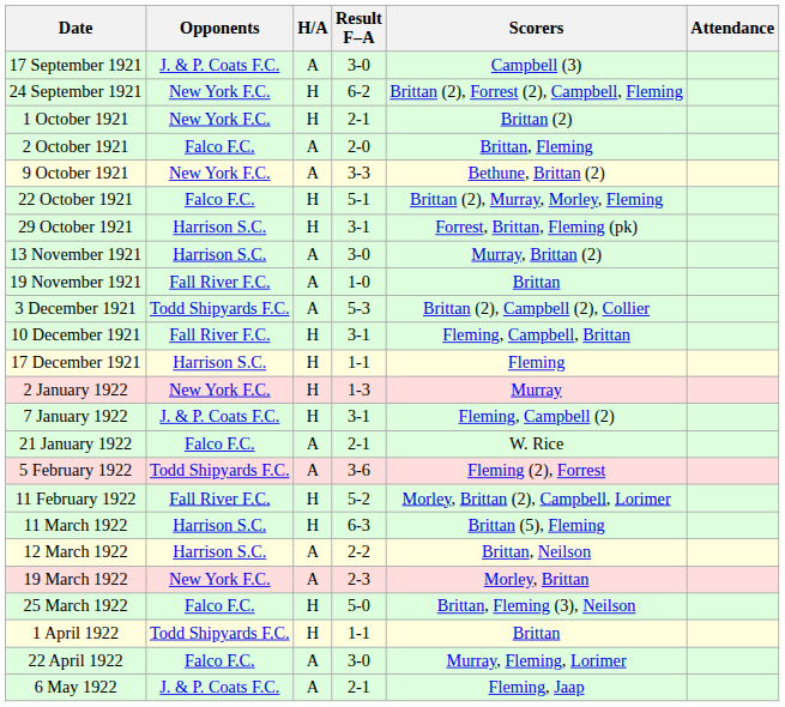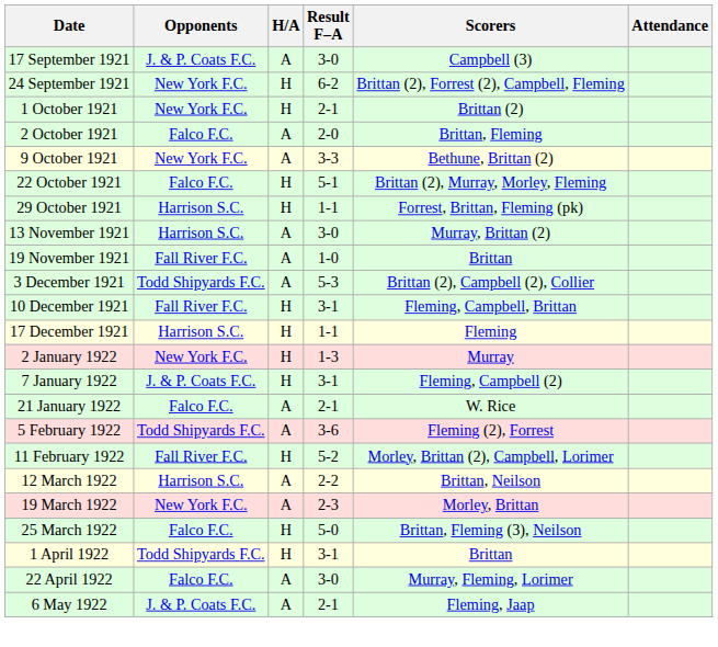 <table class="wikitable" style="text-align:center">
 <tr>
 <th>Date</th>
 <th>Opponents</th>
 <th>H/A</th>
 <th>Result<br>F–A</th>
 <th>Scorers</th>
 <th>Attendance</th>
 </tr>
 <tr bgcolor="#ddffdd">
 <td>17 September 1921</td>
 <td><a href='#'>J. & P. Coats F.C.</a></td>
 <td>A</td>
 <td>3-0</td>
 <td><a href='#'>Campbell</a> (3)</td>
 <td></td>
 </tr>
 <tr bgcolor="#ddffdd">
 <td>24 September 1921</td>
 <td><a href='#'>New York F.C.</a></td>
 <td>H</td>
 <td>6-2</td>
 <td><a href='#'>Brittan</a> (2), <a href='#'>Forrest</a> (2), <a href='#'>Campbell</a>, <a href='#'>Fleming</a></td>
 <td></td>
 </tr>
 <tr bgcolor="#ddffdd">
 <td>1 October 1921</td>
 <td><a href='#'>New York F.C.</a></td>
 <td>H</td>
 <td>2-1</td>
 <td><a href='#'>Brittan</a> (2)</td>
 <td></td>
 </tr>
 <tr bgcolor="#ddffdd">
 <td>2 October 1921</td>
 <td><a href='#'>Falco F.C.</a></td>
 <td>A</td>
 <td>2-0</td>
 <td><a href='#'>Brittan</a>, <a href='#'>Fleming</a></td>
 <td></td>
 </tr>
 <tr bgcolor="#ffffdd">
 <td>9 October 1921</td>
 <td><a href='#'>New York F.C.</a></td>
 <td>A</td>
 <td>3-3</td>
 <td><a href='#'>Bethune</a>, <a href='#'>Brittan</a> (2)</td>
 <td></td>
 </tr>
 <tr bgcolor="#ddffdd">
 <td>22 October 1921</td>
 <td><a href='#'>Falco F.C.</a></td>
 <td>H</td>
 <td>5-1</td>
 <td><a href='#'>Brittan</a> (2), <a href='#'>Murray</a>, <a href='#'>Morley</a>, <a href='#'>Fleming</a></td>
 <td></td>
 </tr>
 <tr bgcolor="#ddffdd">
 <td>29 October 1921</td>
 <td><a href='#'>Harrison S.C.</a></td>
 <td>H</td>
-<td>3-1</td>
+<td>1-1</td>
 <td><a href='#'>Forrest</a>, <a href='#'>Brittan</a>, <a href='#'>Fleming</a> (pk)</td>
 <td></td>
 </tr>
 <tr bgcolor="#ddffdd">
 <td>13 November 1921</td>
 <td><a href='#'>Harrison S.C.</a></td>
 <td>A</td>
 <td>3-0</td>
 <td><a href='#'>Murray</a>, <a href='#'>Brittan</a> (2)</td>
 <td></td>
 </tr>
 <tr bgcolor="#ddffdd">
 <td>19 November 1921</td>
 <td><a href='#'>Fall River F.C.</a></td>
 <td>A</td>
 <td>1-0</td>
 <td><a href='#'>Brittan</a></td>
 <td></td>
 </tr>
 <tr bgcolor="#ddffdd">
 <td>3 December 1921</td>
 <td><a href='#'>Todd Shipyards F.C.</a></td>
 <td>A</td>
 <td>5-3</td>
 <td><a href='#'>Brittan</a> (2), <a href='#'>Campbell</a> (2), <a href='#'>Collier</a></td>
 <td></td>
 </tr>
 <tr bgcolor="#ddffdd">
 <td>10 December 1921</td>
 <td><a href='#'>Fall River F.C.</a></td>
 <td>H</td>
 <td>3-1</td>
 <td><a href='#'>Fleming</a>, <a href='#'>Campbell</a>, <a href='#'>Brittan</a></td>
 <td></td>
 </tr>
 <tr bgcolor="#ffffdd">
 <td>17 December 1921</td>
 <td><a href='#'>Harrison S.C.</a></td>
 <td>H</td>
 <td>1-1</td>
 <td><a href='#'>Fleming</a></td>
 <td></td>
 </tr>
 <tr bgcolor="#ffdddd">
 <td>2 January 1922</td>
 <td><a href='#'>New York F.C.</a></td>
 <td>H</td>
 <td>1-3</td>
 <td><a href='#'>Murray</a></td>
 <td></td>
 </tr>
 <tr bgcolor="#ddffdd">
 <td>7 January 1922</td>
 <td><a href='#'>J. & P. Coats F.C.</a></td>
 <td>H</td>
 <td>3-1</td>
 <td><a href='#'>Fleming</a>, <a href='#'>Campbell</a> (2)</td>
 <td></td>
 </tr>
 <tr bgcolor="#ddffdd">
 <td>21 January 1922</td>
 <td><a href='#'>Falco F.C.</a></td>
 <td>A</td>
 <td>2-1</td>
 <td>W. Rice</td>
 <td></td>
 </tr>
 <tr bgcolor="#ffdddd">
 <td>5 February 1922</td>
 <td><a href='#'>Todd Shipyards F.C.</a></td>
 <td>A</td>
 <td>3-6</td>
 <td><a href='#'>Fleming</a> (2), <a href='#'>Forrest</a></td>
 <td></td>
 </tr>
 <tr bgcolor="#ddffdd">
 <td>11 February 1922</td>
 <td><a href='#'>Fall River F.C.</a></td>
 <td>H</td>
 <td>5-2</td>
 <td><a href='#'>Morley</a>, <a href='#'>Brittan</a> (2), <a href='#'>Campbell</a>, <a href='#'>Lorimer</a></td>
 <td></td>
 </tr>
-<tr bgcolor="#ddffdd">
-<td>11 March 1922</td>
-<td><a href='#'>Harrison S.C.</a></td>
-<td>H</td>
-<td>6-3</td>
-<td><a href='#'>Brittan</a> (5), <a href='#'>Fleming</a></td>
-<td></td>
-</tr>
 <tr bgcolor="#ffffdd">
 <td>12 March 1922</td>
 <td><a href='#'>Harrison S.C.</a></td>
 <td>A</td>
 <td>2-2</td>
 <td><a href='#'>Brittan</a>, <a href='#'>Neilson</a></td>
 <td></td>
 </tr>
 <tr bgcolor="#ffdddd">
 <td>19 March 1922</td>
 <td><a href='#'>New York F.C.</a></td>
 <td>A</td>
 <td>2-3</td>
 <td><a href='#'>Morley</a>, <a href='#'>Brittan</a></td>
 <td></td>
 </tr>
 <tr bgcolor="#ddffdd">
 <td>25 March 1922</td>
 <td><a href='#'>Falco F.C.</a></td>
 <td>H</td>
 <td>5-0</td>
 <td><a href='#'>Brittan</a>, <a href='#'>Fleming</a> (3), <a href='#'>Neilson</a></td>
 <td></td>
 </tr>
 <tr bgcolor="#ffffdd">
 <td>1 April 1922</td>
 <td><a href='#'>Todd Shipyards F.C.</a></td>
 <td>H</td>
-<td>1-1</td>
+<td>3-1</td>
 <td><a href='#'>Brittan</a></td>
 <td></td>
 </tr>
 <tr bgcolor="#ddffdd">
 <td>22 April 1922</td>
 <td><a href='#'>Falco F.C.</a></td>
 <td>A</td>
 <td>3-0</td>
 <td><a href='#'>Murray</a>, <a href='#'>Fleming</a>, <a href='#'>Lorimer</a></td>
 <td></td>
 </tr>
 <tr bgcolor="#ddffdd">
 <td>6 May 1922</td>
 <td><a href='#'>J. & P. Coats F.C.</a></td>
 <td>A</td>
 <td>2-1</td>
 <td><a href='#'>Fleming</a>, <a href='#'>Jaap</a></td>
 <td></td>
 </tr>
 </table>
